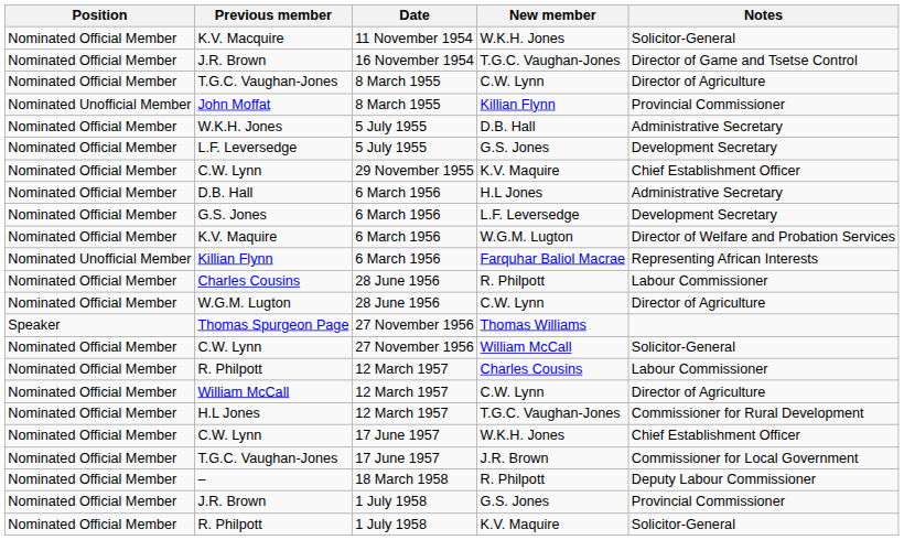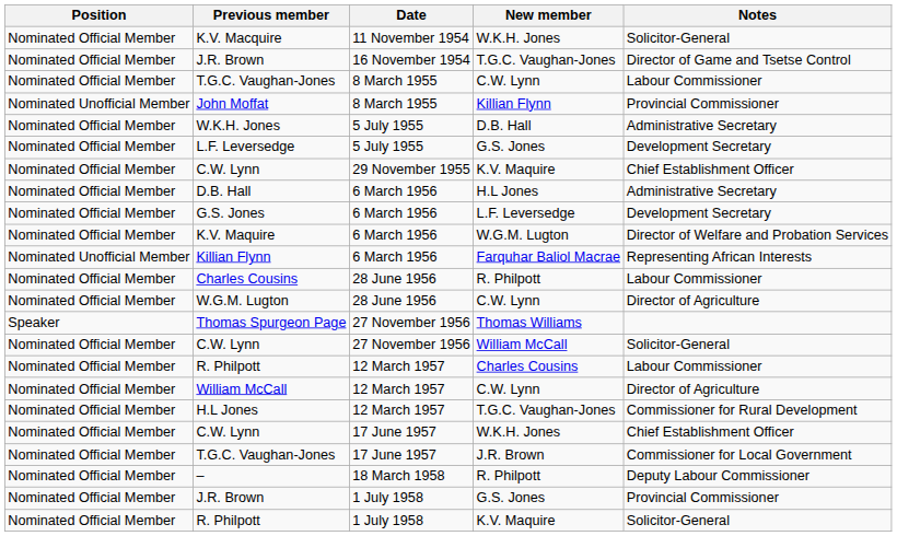 <table class="wikitable sortable">
 <tr>
 <th>Position</th>
 <th>Previous member</th>
 <th>Date</th>
 <th>New member</th>
 <th>Notes</th>
 </tr>
 <tr>
 <td>Nominated Official Member</td>
 <td>K.V. Macquire</td>
 <td>11 November 1954</td>
 <td>W.K.H. Jones</td>
 <td>Solicitor-General</td>
 </tr>
 <tr>
 <td>Nominated Official Member</td>
 <td>J.R. Brown</td>
 <td>16 November 1954</td>
 <td>T.G.C. Vaughan-Jones</td>
 <td>Director of Game and Tsetse Control</td>
 </tr>
 <tr>
 <td>Nominated Official Member</td>
 <td>T.G.C. Vaughan-Jones</td>
 <td>8 March 1955</td>
 <td>C.W. Lynn</td>
-<td>Director of Agriculture</td>
+<td>Labour Commissioner</td>
 </tr>
 <tr>
 <td>Nominated Unofficial Member</td>
 <td><a href='#'>John Moffat</a></td>
 <td>8 March 1955</td>
 <td><a href='#'>Killian Flynn</a></td>
 <td>Provincial Commissioner</td>
 </tr>
 <tr>
 <td>Nominated Official Member</td>
 <td>W.K.H. Jones</td>
 <td>5 July 1955</td>
 <td>D.B. Hall</td>
 <td>Administrative Secretary</td>
 </tr>
 <tr>
 <td>Nominated Official Member</td>
 <td>L.F. Leversedge</td>
 <td>5 July 1955</td>
 <td>G.S. Jones</td>
 <td>Development Secretary</td>
 </tr>
 <tr>
 <td>Nominated Official Member</td>
 <td>C.W. Lynn</td>
 <td>29 November 1955</td>
 <td>K.V. Maquire</td>
 <td>Chief Establishment Officer</td>
 </tr>
 <tr>
 <td>Nominated Official Member</td>
 <td>D.B. Hall</td>
 <td>6 March 1956</td>
 <td>H.L Jones</td>
 <td>Administrative Secretary</td>
 </tr>
 <tr>
 <td>Nominated Official Member</td>
 <td>G.S. Jones</td>
 <td>6 March 1956</td>
 <td>L.F. Leversedge</td>
 <td>Development Secretary</td>
 </tr>
 <tr>
 <td>Nominated Official Member</td>
 <td>K.V. Maquire</td>
 <td>6 March 1956</td>
 <td>W.G.M. Lugton</td>
 <td>Director of Welfare and Probation Services</td>
 </tr>
 <tr>
 <td>Nominated Unofficial Member</td>
 <td><a href='#'>Killian Flynn</a></td>
 <td>6 March 1956</td>
 <td><a href='#'>Farquhar Baliol Macrae</a></td>
 <td>Representing African Interests</td>
 </tr>
 <tr>
 <td>Nominated Official Member</td>
 <td><a href='#'>Charles Cousins</a></td>
 <td>28 June 1956</td>
 <td>R. Philpott</td>
 <td>Labour Commissioner</td>
 </tr>
 <tr>
 <td>Nominated Official Member</td>
 <td>W.G.M. Lugton</td>
 <td>28 June 1956</td>
 <td>C.W. Lynn</td>
 <td>Director of Agriculture</td>
 </tr>
 <tr>
 <td>Speaker</td>
 <td><a href='#'>Thomas Spurgeon Page</a></td>
 <td>27 November 1956</td>
 <td><a href='#'>Thomas Williams</a></td>
 <td></td>
 </tr>
 <tr>
 <td>Nominated Official Member</td>
 <td>C.W. Lynn</td>
 <td>27 November 1956</td>
 <td><a href='#'>William McCall</a></td>
 <td>Solicitor-General</td>
 </tr>
 <tr>
 <td>Nominated Official Member</td>
 <td>R. Philpott</td>
 <td>12 March 1957</td>
 <td><a href='#'>Charles Cousins</a></td>
 <td>Labour Commissioner</td>
 </tr>
 <tr>
 <td>Nominated Official Member</td>
 <td><a href='#'>William McCall</a></td>
 <td>12 March 1957</td>
 <td>C.W. Lynn</td>
 <td>Director of Agriculture</td>
 </tr>
 <tr>
 <td>Nominated Official Member</td>
 <td>H.L Jones</td>
 <td>12 March 1957</td>
 <td>T.G.C. Vaughan-Jones</td>
 <td>Commissioner for Rural Development</td>
 </tr>
 <tr>
 <td>Nominated Official Member</td>
 <td>C.W. Lynn</td>
 <td>17 June 1957</td>
 <td>W.K.H. Jones</td>
 <td>Chief Establishment Officer</td>
 </tr>
 <tr>
 <td>Nominated Official Member</td>
 <td>T.G.C. Vaughan-Jones</td>
 <td>17 June 1957</td>
 <td>J.R. Brown</td>
 <td>Commissioner for Local Government</td>
 </tr>
 <tr>
 <td>Nominated Official Member</td>
 <td>–</td>
 <td>18 March 1958</td>
 <td>R. Philpott</td>
 <td>Deputy Labour Commissioner</td>
 </tr>
 <tr>
 <td>Nominated Official Member</td>
 <td>J.R. Brown</td>
 <td>1 July 1958</td>
 <td>G.S. Jones</td>
 <td>Provincial Commissioner</td>
 </tr>
 <tr>
 <td>Nominated Official Member</td>
 <td>R. Philpott</td>
 <td>1 July 1958</td>
 <td>K.V. Maquire</td>
 <td>Solicitor-General</td>
 </tr>
 </table>
